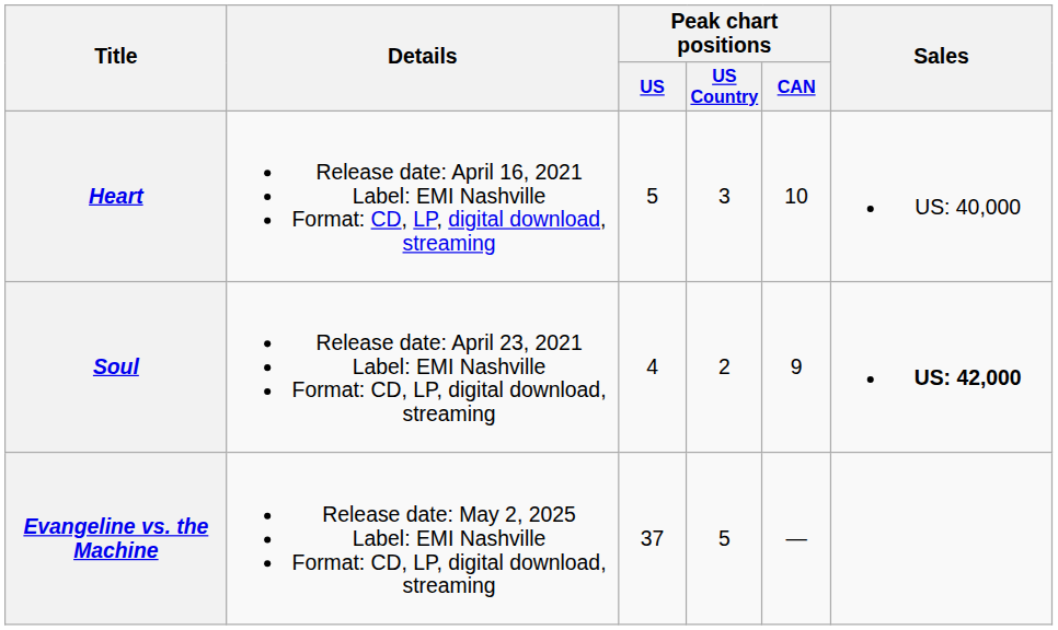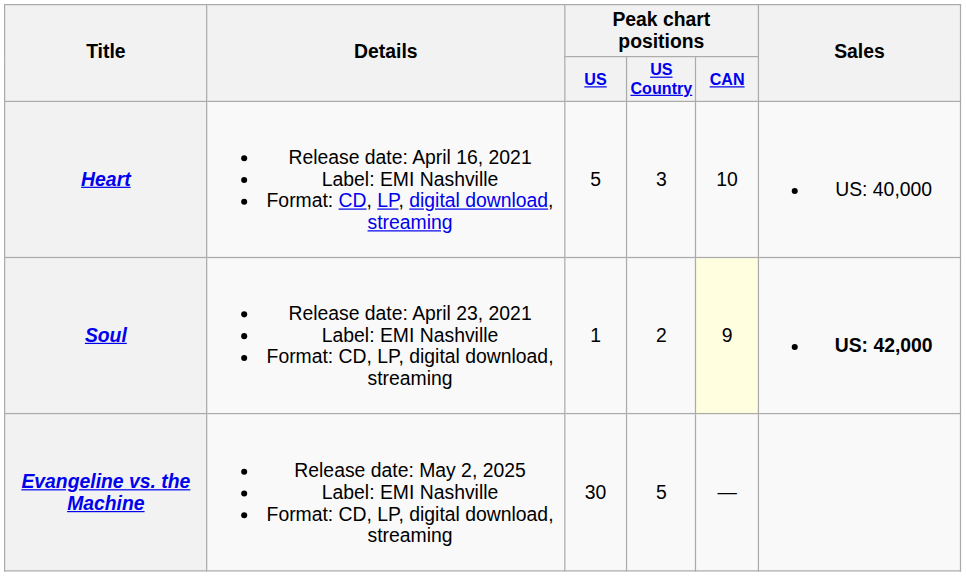 <table class="wikitable plainrowheaders" style="text-align:center;">
 <tr>
 <th scope="col" rowspan="2" style="width:10em;">Title</th>
 <th scope="col" rowspan="2" style="width:18em;">Details</th>
 <th scope="col" colspan="3">Peak chart positions</th>
 <th scope="col" rowspan="2" style="width:10em;">Sales</th>
 </tr>
 <tr style="font-size:smaller;">
 <th scope="col" style="width:45px;"><a href='#'>US</a><br></th>
 <th scope="col" style="width:45px;"><a href='#'>US Country</a><br></th>
 <th scope="col" style="width:45px;"><a href='#'>CAN</a><br></th>
 </tr>
 <tr>
 <th scope= "row"><em><a href='#'>Heart</a></em></th>
 <td><br><ul><li>Release date: April 16, 2021</li><li>Label: EMI Nashville</li><li>Format: <a href='#'>CD</a>, <a href='#'>LP</a>, <a href='#'>digital download</a>, <a href='#'>streaming</a></li></ul></td>
 <td>5</td>
 <td>3</td>
 <td>10</td>
 <td><br><ul><li>US: 40,000</li></ul></td>
 </tr>
 <tr>
 <th scope="row"><em><a href='#'>Soul</a></em></th>
 <td><br><ul><li>Release date: April 23, 2021</li><li>Label: EMI Nashville</li><li>Format: CD, LP, digital download, streaming</li></ul></td>
-<td>4</td>
+<td>1</td>
 <td>2</td>
-<td>9</td>
+<td style="background: lightyellow;">9</td>
 <td><strong><br><ul><li>US: 42,000</li></ul></strong></td>
 </tr>
 <tr>
 <th scope="row"><em><a href='#'>Evangeline vs. the Machine</a></em></th>
 <td><br><ul><li>Release date: May 2, 2025</li><li>Label: EMI Nashville</li><li>Format: CD, LP, digital download, streaming</li></ul></td>
-<td>37</td>
+<td>30</td>
 <td>5</td>
 <td>—</td>
 <td></td>
 </tr>
 </table>
